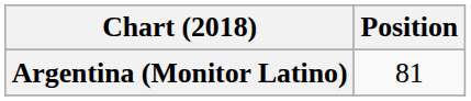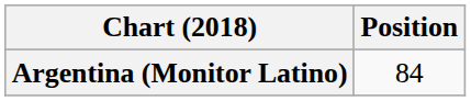 <table class="wikitable plainrowheaders" style="text-align:center">
 <tr>
 <th scope="col">Chart (2018)</th>
 <th scope="col">Position</th>
 </tr>
 <tr>
 <th scope="row">Argentina (Monitor Latino)</th>
-<td>81</td>
+<td>84</td>
 </tr>
 </table>
